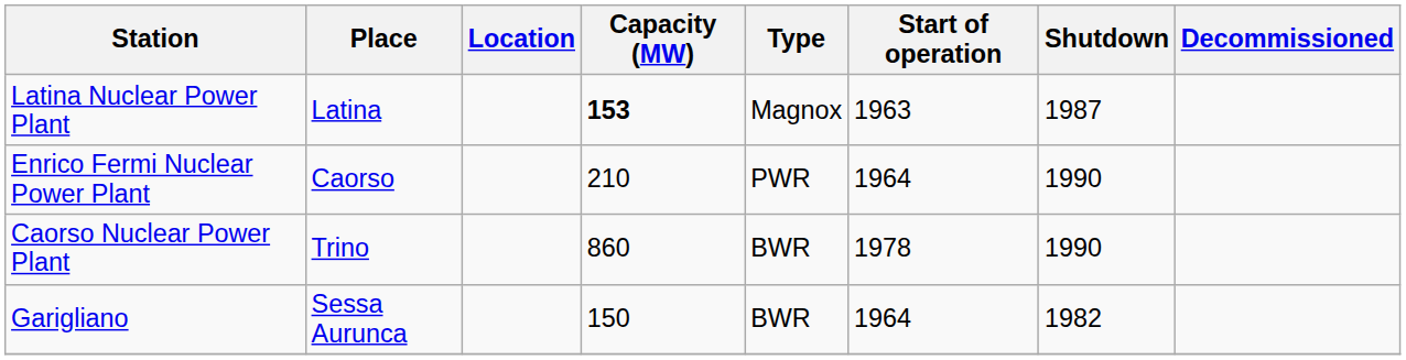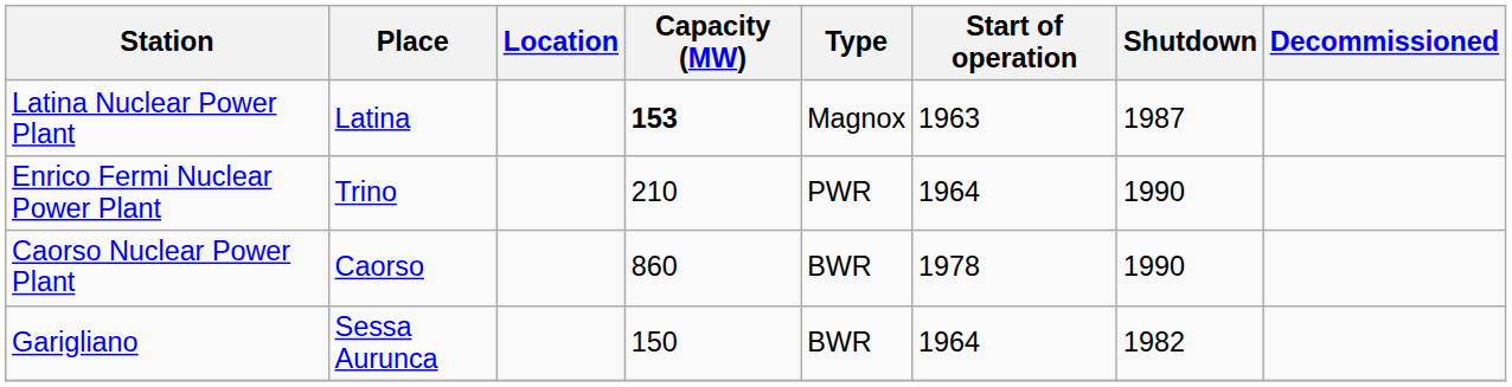 <table class="wikitable sortable">
 <tr>
 <th>Station</th>
 <th>Place</th>
 <th><a href='#'>Location</a></th>
 <th>Capacity (<a href='#'>MW</a>)</th>
 <th>Type</th>
 <th>Start of operation</th>
 <th>Shutdown</th>
 <th><a href='#'>Decommissioned</a></th>
 </tr>
 <tr>
 <td><a href='#'>Latina Nuclear Power Plant</a></td>
 <td><a href='#'>Latina</a></td>
 <td></td>
 <td><strong>153</strong></td>
 <td>Magnox</td>
 <td>1963</td>
 <td>1987</td>
 <td></td>
 </tr>
 <tr>
 <td><a href='#'>Enrico Fermi Nuclear Power Plant</a></td>
-<td><a href='#'>Caorso</a></td>
+<td><a href='#'>Trino</a></td>
 <td></td>
 <td>210</td>
 <td>PWR</td>
 <td>1964</td>
 <td>1990</td>
 <td></td>
 </tr>
 <tr>
 <td><a href='#'>Caorso Nuclear Power Plant</a></td>
-<td><a href='#'>Trino</a></td>
+<td><a href='#'>Caorso</a></td>
 <td></td>
 <td>860</td>
 <td>BWR</td>
 <td>1978</td>
 <td>1990</td>
 <td></td>
 </tr>
 <tr>
 <td><a href='#'>Garigliano</a></td>
 <td><a href='#'>Sessa Aurunca</a></td>
 <td></td>
 <td>150</td>
 <td>BWR</td>
 <td>1964</td>
 <td>1982</td>
 <td></td>
 </tr>
 <tr>
 </tr>
 </table>
